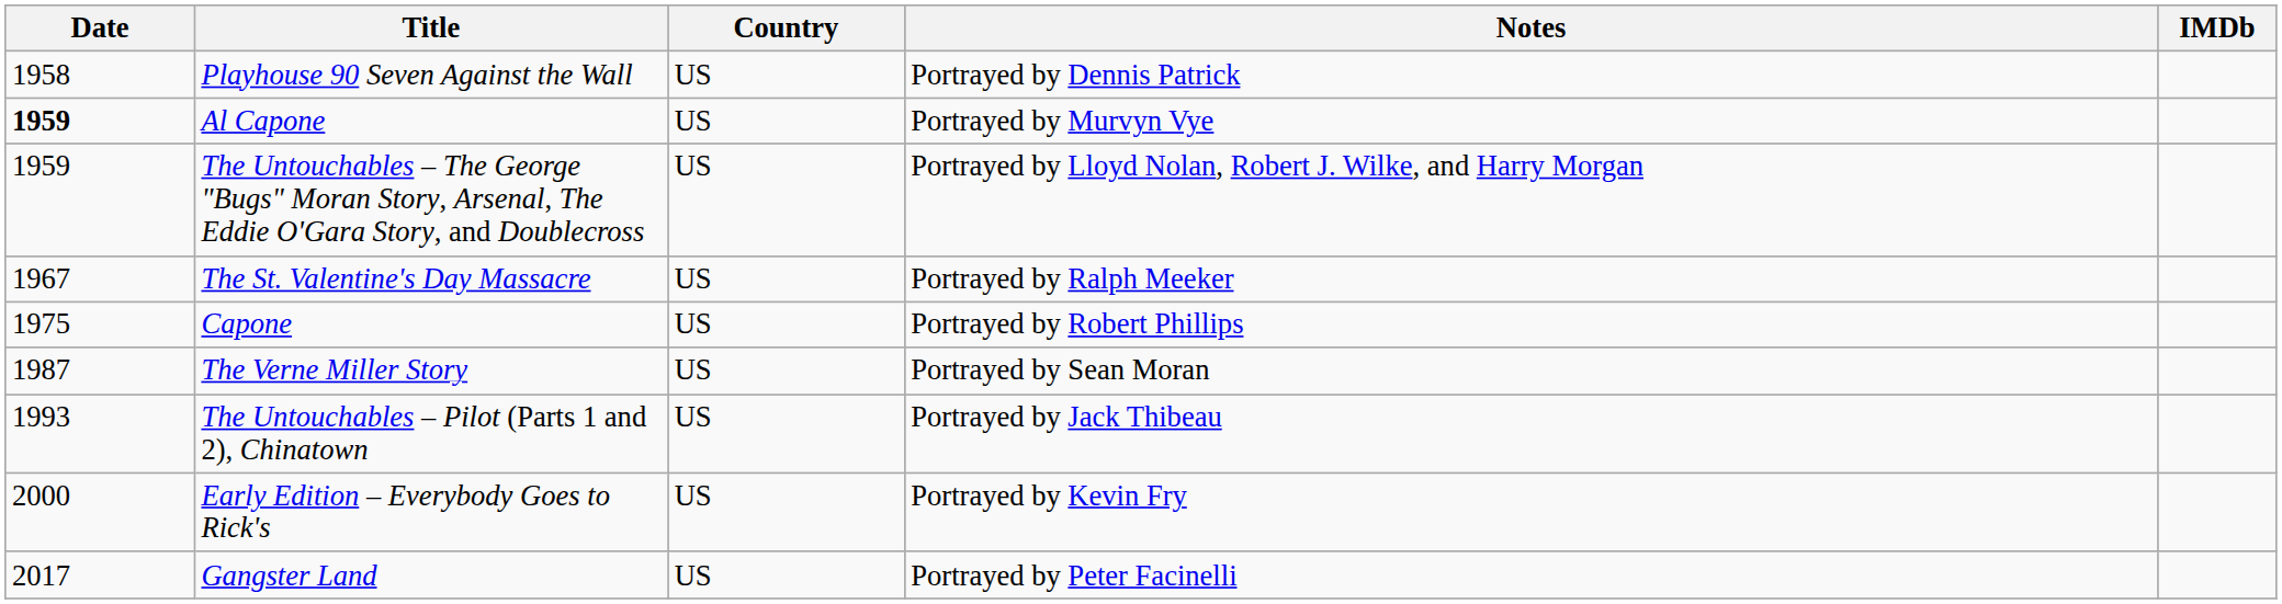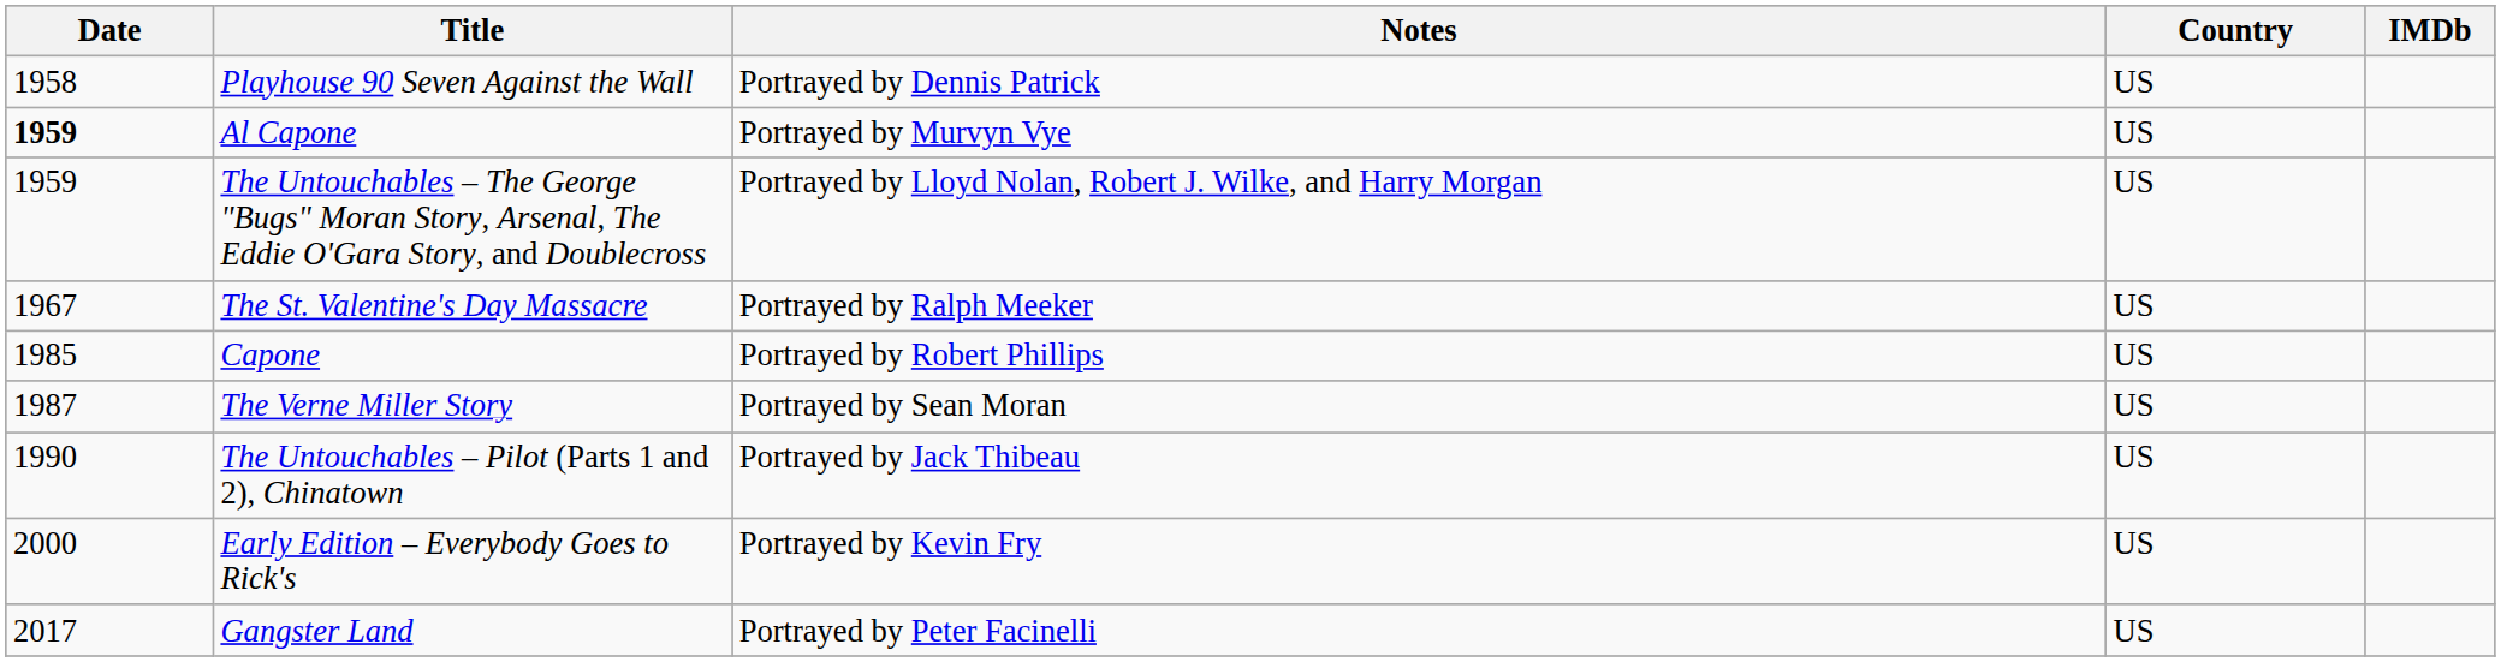 <table class="wikitable sortable">
 <tr>
 <th style="width:8%;">Date</th>
 <th style="width:20%;">Title</th>
+<th style="width:53%;">Notes</th>
 <th style="width:10%;">Country</th>
-<th style="width:53%;">Notes</th>
 <th style="width:5%;">IMDb</th>
 </tr>
 <tr valign="top">
 <td>1958</td>
 <td><em><a href='#'>Playhouse 90</a></em> <em>Seven Against the Wall</em></td>
+<td>Portrayed by <a href='#'>Dennis Patrick</a></td>
 <td>US</td>
-<td>Portrayed by <a href='#'>Dennis Patrick</a></td>
 <td></td>
 </tr>
 <tr valign="top">
 <td><strong>1959</strong></td>
 <td><em><a href='#'>Al Capone</a></em></td>
+<td>Portrayed by <a href='#'>Murvyn Vye</a></td>
 <td>US</td>
-<td>Portrayed by <a href='#'>Murvyn Vye</a></td>
 <td></td>
 </tr>
 <tr valign="top">
 <td>1959</td>
 <td><em><a href='#'>The Untouchables</a></em> – <em>The George "Bugs" Moran Story</em>, <em>Arsenal</em>, <em>The Eddie O'Gara Story</em>, and <em>Doublecross</em></td>
+<td>Portrayed by <a href='#'>Lloyd Nolan</a>, <a href='#'>Robert J. Wilke</a>, and <a href='#'>Harry Morgan</a></td>
 <td>US</td>
-<td>Portrayed by <a href='#'>Lloyd Nolan</a>, <a href='#'>Robert J. Wilke</a>, and <a href='#'>Harry Morgan</a></td>
 <td></td>
 </tr>
 <tr valign="top">
 <td>1967</td>
 <td><em><a href='#'>The St. Valentine's Day Massacre</a></em></td>
+<td>Portrayed by <a href='#'>Ralph Meeker</a></td>
 <td>US</td>
-<td>Portrayed by <a href='#'>Ralph Meeker</a></td>
 <td></td>
 </tr>
 <tr valign="top">
-<td>1975</td>
+<td>1985</td>
 <td><em><a href='#'>Capone</a></em></td>
+<td>Portrayed by <a href='#'>Robert Phillips</a></td>
 <td>US</td>
-<td>Portrayed by <a href='#'>Robert Phillips</a></td>
 <td></td>
 </tr>
 <tr valign="top">
 <td>1987</td>
 <td><em><a href='#'>The Verne Miller Story</a></em></td>
+<td>Portrayed by Sean Moran</td>
 <td>US</td>
-<td>Portrayed by Sean Moran</td>
 <td></td>
 </tr>
 <tr valign="top">
-<td>1993</td>
+<td>1990</td>
 <td><em><a href='#'>The Untouchables</a></em> – <em>Pilot</em> (Parts 1 and 2), <em>Chinatown</em></td>
+<td>Portrayed by <a href='#'>Jack Thibeau</a></td>
 <td>US</td>
-<td>Portrayed by <a href='#'>Jack Thibeau</a></td>
 <td></td>
 </tr>
 <tr valign="top">
 <td>2000</td>
 <td><em><a href='#'>Early Edition</a></em> – <em>Everybody Goes to Rick's</em></td>
+<td>Portrayed by <a href='#'>Kevin Fry</a></td>
 <td>US</td>
-<td>Portrayed by <a href='#'>Kevin Fry</a></td>
 <td></td>
 </tr>
 <tr valign="top">
 <td>2017</td>
 <td><em><a href='#'>Gangster Land</a></em></td>
+<td>Portrayed by <a href='#'>Peter Facinelli</a></td>
 <td>US</td>
-<td>Portrayed by <a href='#'>Peter Facinelli</a></td>
 <td></td>
 </tr>
 </table>
